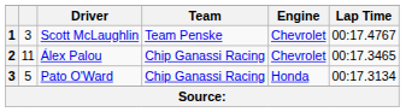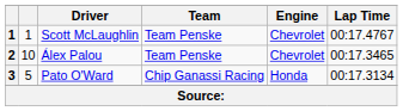 <table class="wikitable" style="font-size:95%;">
 <tr>
 </tr>
 <tr>
 <th></th>
 <th></th>
 <th>Driver</th>
 <th>Team</th>
 <th>Engine</th>
 <th>Lap Time</th>
 </tr>
 <tr>
 <th>1</th>
-<td align="center">3</td>
+<td align="center">1</td>
 <td> <a href='#'>Scott McLaughlin</a></td>
 <td><a href='#'>Team Penske</a></td>
 <td><a href='#'>Chevrolet</a></td>
 <td>00:17.4767</td>
 </tr>
 <tr>
 <th>2</th>
-<td align="center">11</td>
+<td align="center">10</td>
 <td> <a href='#'>Álex Palou</a></td>
-<td><a href='#'>Chip Ganassi Racing</a></td>
+<td><a href='#'>Team Penske</a></td>
 <td><a href='#'>Chevrolet</a></td>
 <td>00:17.3465</td>
 </tr>
 <tr>
 <th>3</th>
 <td align="center">5</td>
 <td> <a href='#'>Pato O'Ward</a></td>
 <td><a href='#'>Chip Ganassi Racing</a></td>
 <td><a href='#'>Honda</a></td>
 <td>00:17.3134</td>
 </tr>
 <tr>
 </tr>
 <tr class="sortbottom">
 <th colspan="6">Source:</th>
 </tr>
 </table>
